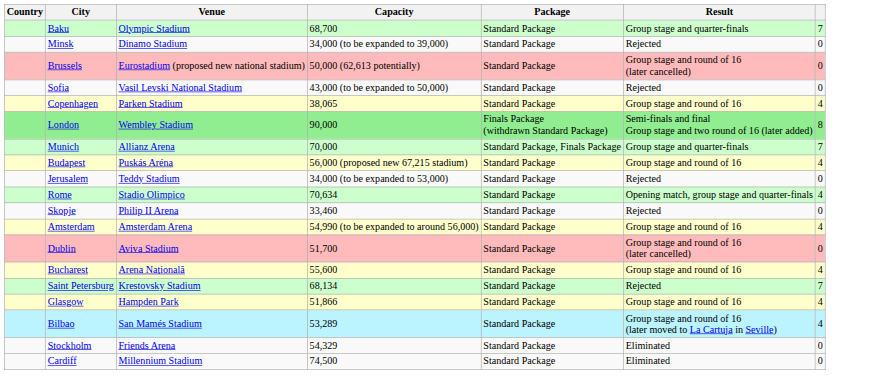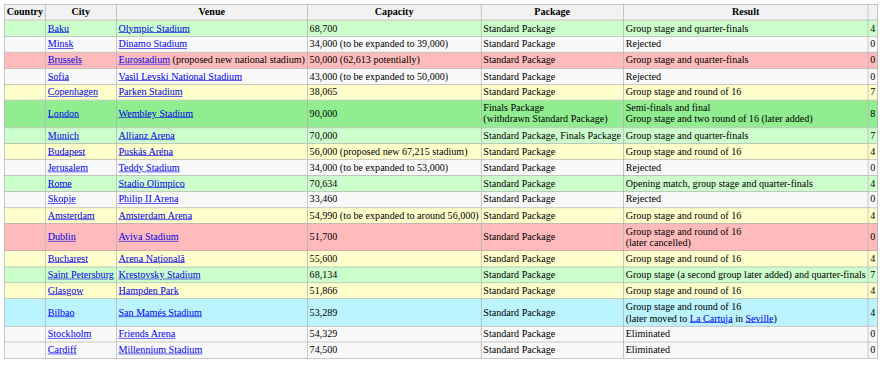 <table class="wikitable sortable">
 <tr>
 <th>Country</th>
 <th>City</th>
 <th>Venue</th>
 <th>Capacity</th>
 <th>Package</th>
 <th>Result</th>
 <th></th>
 </tr>
 <tr bgcolor=#ccffcc>
 <td></td>
 <td><a href='#'>Baku</a></td>
 <td><a href='#'>Olympic Stadium</a></td>
 <td>68,700</td>
 <td>Standard Package</td>
 <td>Group stage and quarter-finals</td>
-<td>7</td>
+<td>4</td>
 </tr>
 <tr>
 <td></td>
 <td><a href='#'>Minsk</a></td>
 <td><a href='#'>Dinamo Stadium</a></td>
 <td>34,000 (to be expanded to 39,000)</td>
 <td>Standard Package</td>
 <td>Rejected</td>
 <td>0</td>
 </tr>
 <tr bgcolor=#ffbbbb>
 <td></td>
 <td><a href='#'>Brussels</a></td>
 <td><a href='#'>Eurostadium</a> (proposed new national stadium)</td>
 <td>50,000 (62,613 potentially)</td>
 <td>Standard Package</td>
-<td>Group stage and round of 16<br>(later cancelled)</td>
+<td>Group stage and quarter-finals</td>
 <td>0</td>
 </tr>
 <tr>
 <td></td>
 <td><a href='#'>Sofia</a></td>
 <td><a href='#'>Vasil Levski National Stadium</a></td>
 <td>43,000 (to be expanded to 50,000)</td>
 <td>Standard Package</td>
 <td>Rejected</td>
 <td>0</td>
 </tr>
 <tr bgcolor=#ffffcc>
 <td></td>
 <td><a href='#'>Copenhagen</a></td>
 <td><a href='#'>Parken Stadium</a></td>
 <td>38,065</td>
 <td>Standard Package</td>
 <td>Group stage and round of 16</td>
-<td>4</td>
+<td>7</td>
 </tr>
 <tr bgcolor=#90ee90>
 <td></td>
 <td><a href='#'>London</a></td>
 <td><a href='#'>Wembley Stadium</a></td>
 <td>90,000</td>
 <td>Finals Package<br>(withdrawn Standard Package)</td>
 <td>Semi-finals and final<br>Group stage and two round of 16 (later added)</td>
 <td>8</td>
 </tr>
 <tr bgcolor=#ccffcc>
 <td></td>
 <td><a href='#'>Munich</a></td>
 <td><a href='#'>Allianz Arena</a></td>
 <td>70,000</td>
 <td>Standard Package, Finals Package</td>
 <td>Group stage and quarter-finals</td>
 <td>7</td>
 </tr>
 <tr bgcolor=#ffffcc>
 <td></td>
 <td><a href='#'>Budapest</a></td>
 <td><a href='#'>Puskás Aréna</a></td>
 <td>56,000 (proposed new 67,215 stadium)</td>
 <td>Standard Package</td>
 <td>Group stage and round of 16</td>
 <td>4</td>
 </tr>
 <tr>
 <td></td>
 <td><a href='#'>Jerusalem</a></td>
 <td><a href='#'>Teddy Stadium</a></td>
 <td>34,000 (to be expanded to 53,000)</td>
 <td>Standard Package</td>
 <td>Rejected</td>
 <td>0</td>
 </tr>
 <tr bgcolor=#ccffcc>
 <td></td>
 <td><a href='#'>Rome</a></td>
 <td><a href='#'>Stadio Olimpico</a></td>
 <td>70,634</td>
 <td>Standard Package</td>
 <td>Opening match, group stage and quarter-finals</td>
 <td>4</td>
 </tr>
 <tr>
 <td></td>
 <td><a href='#'>Skopje</a></td>
 <td><a href='#'>Philip II Arena</a></td>
 <td>33,460</td>
 <td>Standard Package</td>
 <td>Rejected</td>
 <td>0</td>
 </tr>
 <tr bgcolor=#ffffcc>
 <td></td>
 <td><a href='#'>Amsterdam</a></td>
 <td><a href='#'>Amsterdam Arena</a></td>
 <td>54,990 (to be expanded to around 56,000)</td>
 <td>Standard Package</td>
 <td>Group stage and round of 16</td>
 <td>4</td>
 </tr>
 <tr bgcolor=#ffbbbb>
 <td></td>
 <td><a href='#'>Dublin</a></td>
 <td><a href='#'>Aviva Stadium</a></td>
 <td>51,700</td>
 <td>Standard Package</td>
 <td>Group stage and round of 16<br>(later cancelled)</td>
 <td>0</td>
 </tr>
 <tr bgcolor=#ffffcc>
 <td></td>
 <td><a href='#'>Bucharest</a></td>
 <td><a href='#'>Arena Națională</a></td>
 <td>55,600</td>
 <td>Standard Package</td>
 <td>Group stage and round of 16</td>
 <td>4</td>
 </tr>
 <tr bgcolor=#ccffcc>
 <td></td>
 <td><a href='#'>Saint Petersburg</a></td>
 <td><a href='#'>Krestovsky Stadium</a></td>
 <td>68,134</td>
 <td>Standard Package</td>
-<td>Rejected</td>
+<td>Group stage (a second group later added) and quarter-finals</td>
 <td>7</td>
 </tr>
 <tr bgcolor=#ffffcc>
 <td></td>
 <td><a href='#'>Glasgow</a></td>
 <td><a href='#'>Hampden Park</a></td>
 <td>51,866</td>
 <td>Standard Package</td>
 <td>Group stage and round of 16</td>
 <td>4</td>
 </tr>
 <tr bgcolor=#bbf3ff>
 <td></td>
 <td><a href='#'>Bilbao</a></td>
 <td><a href='#'>San Mamés Stadium</a></td>
 <td>53,289</td>
 <td>Standard Package</td>
 <td>Group stage and round of 16<br>(later moved to <a href='#'>La Cartuja</a> in <a href='#'>Seville</a>)</td>
 <td>4</td>
 </tr>
 <tr>
 <td></td>
 <td><a href='#'>Stockholm</a></td>
 <td><a href='#'>Friends Arena</a></td>
 <td>54,329</td>
 <td>Standard Package</td>
 <td>Eliminated</td>
 <td>0</td>
 </tr>
 <tr>
 <td></td>
 <td><a href='#'>Cardiff</a></td>
 <td><a href='#'>Millennium Stadium</a></td>
 <td>74,500</td>
 <td>Standard Package</td>
 <td>Eliminated</td>
 <td>0</td>
 </tr>
 </table>
